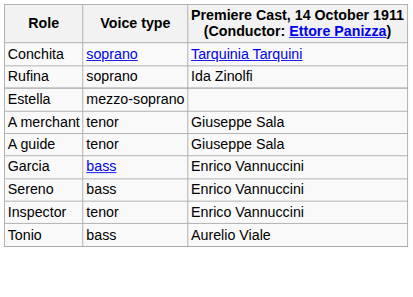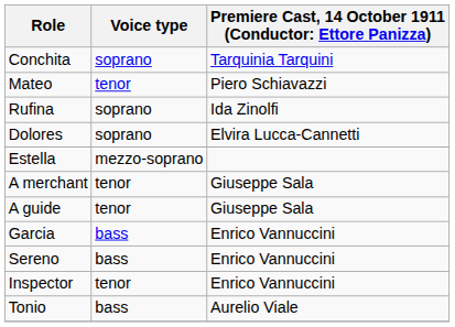 <table class="wikitable">
 <tr>
 <th>Role</th>
 <th>Voice type</th>
 <th>Premiere Cast, 14 October 1911<br>(Conductor: <a href='#'>Ettore Panizza</a>)</th>
 </tr>
 <tr>
 <td>Conchita</td>
 <td><a href='#'>soprano</a></td>
 <td><a href='#'>Tarquinia Tarquini</a></td>
 </tr>
 <tr>
+<td>Mateo</td>
+<td><a href='#'>tenor</a></td>
+<td>Piero Schiavazzi</td>
+</tr>
+<tr>
 <td>Rufina</td>
 <td>soprano</td>
 <td>Ida Zinolfi</td>
+</tr>
+<tr>
+<td>Dolores</td>
+<td>soprano</td>
+<td>Elvira Lucca-Cannetti</td>
 </tr>
 <tr>
 </tr>
 <tr>
 <td>Estella</td>
 <td>mezzo-soprano</td>
 <td></td>
 </tr>
 <tr>
 <td>A merchant</td>
 <td>tenor</td>
 <td>Giuseppe Sala</td>
 </tr>
 <tr>
 <td>A guide</td>
 <td>tenor</td>
 <td>Giuseppe Sala</td>
 </tr>
 <tr>
 <td>Garcia</td>
 <td><a href='#'>bass</a></td>
 <td>Enrico Vannuccini</td>
 </tr>
 <tr>
 <td>Sereno</td>
 <td>bass</td>
 <td>Enrico Vannuccini</td>
 </tr>
 <tr>
 <td>Inspector</td>
 <td>tenor</td>
 <td>Enrico Vannuccini</td>
 </tr>
 <tr>
 <td>Tonio</td>
 <td>bass</td>
 <td>Aurelio Viale<br></td>
 </tr>
 <tr>
 </tr>
 </table>
